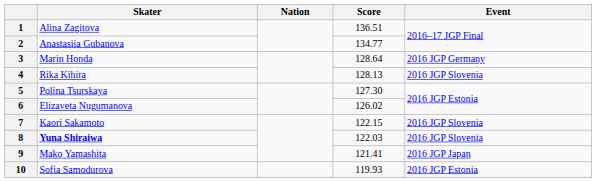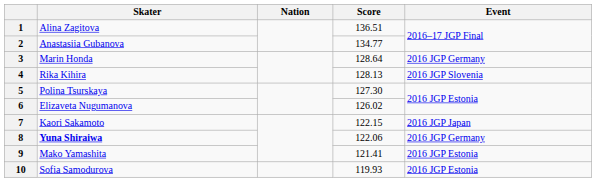 <table class="wikitable sortable" style="text-align:left; width:75%">
 <tr>
 <th scope="col"></th>
 <th scope="col">Skater</th>
 <th scope="col">Nation</th>
 <th scope="col">Score</th>
 <th scope="col">Event</th>
 </tr>
 <tr>
 <th scope="row">1</th>
 <td><a href='#'>Alina Zagitova</a></td>
 <td rowspan="2"></td>
 <td style="text-align:center;">136.51</td>
 <td rowspan="2"><a href='#'>2016–17 JGP Final</a></td>
 </tr>
 <tr>
 <th scope="row">2</th>
 <td><a href='#'>Anastasiia Gubanova</a></td>
 <td style="text-align:center;">134.77</td>
 </tr>
 <tr>
 <th scope="row">3</th>
 <td><a href='#'>Marin Honda</a></td>
 <td rowspan="2"></td>
 <td style="text-align:center;">128.64</td>
 <td><a href='#'>2016 JGP Germany</a></td>
 </tr>
 <tr>
 <th scope="row">4</th>
 <td><a href='#'>Rika Kihira</a></td>
 <td style="text-align:center;">128.13</td>
 <td><a href='#'>2016 JGP Slovenia</a></td>
 </tr>
 <tr>
 <th scope="row">5</th>
 <td><a href='#'>Polina Tsurskaya</a></td>
 <td rowspan="2"></td>
 <td style="text-align:center;">127.30</td>
 <td rowspan="2"><a href='#'>2016 JGP Estonia</a></td>
 </tr>
 <tr>
 <th scope="row">6</th>
 <td><a href='#'>Elizaveta Nugumanova</a></td>
 <td style="text-align:center;">126.02</td>
 </tr>
 <tr>
 <th scope="row">7</th>
 <td><a href='#'>Kaori Sakamoto</a></td>
 <td rowspan="3"></td>
 <td style="text-align:center;">122.15</td>
-<td><a href='#'>2016 JGP Slovenia</a></td>
+<td><a href='#'>2016 JGP Japan</a></td>
 </tr>
 <tr>
 <th scope="row">8</th>
 <td><strong><a href='#'>Yuna Shiraiwa</a></strong></td>
-<td style="text-align:center;">122.03</td>
-<td><a href='#'>2016 JGP Slovenia</a></td>
+<td style="text-align:center;">122.06</td>
+<td><a href='#'>2016 JGP Germany</a></td>
 </tr>
 <tr>
 <th scope="row">9</th>
 <td><a href='#'>Mako Yamashita</a></td>
 <td style="text-align:center;">121.41</td>
-<td><a href='#'>2016 JGP Japan</a></td>
+<td><a href='#'>2016 JGP Estonia</a></td>
 </tr>
 <tr>
 <th scope="row">10</th>
 <td><a href='#'>Sofia Samodurova</a></td>
 <td></td>
 <td style="text-align:center;">119.93</td>
 <td><a href='#'>2016 JGP Estonia</a></td>
 </tr>
 </table>
